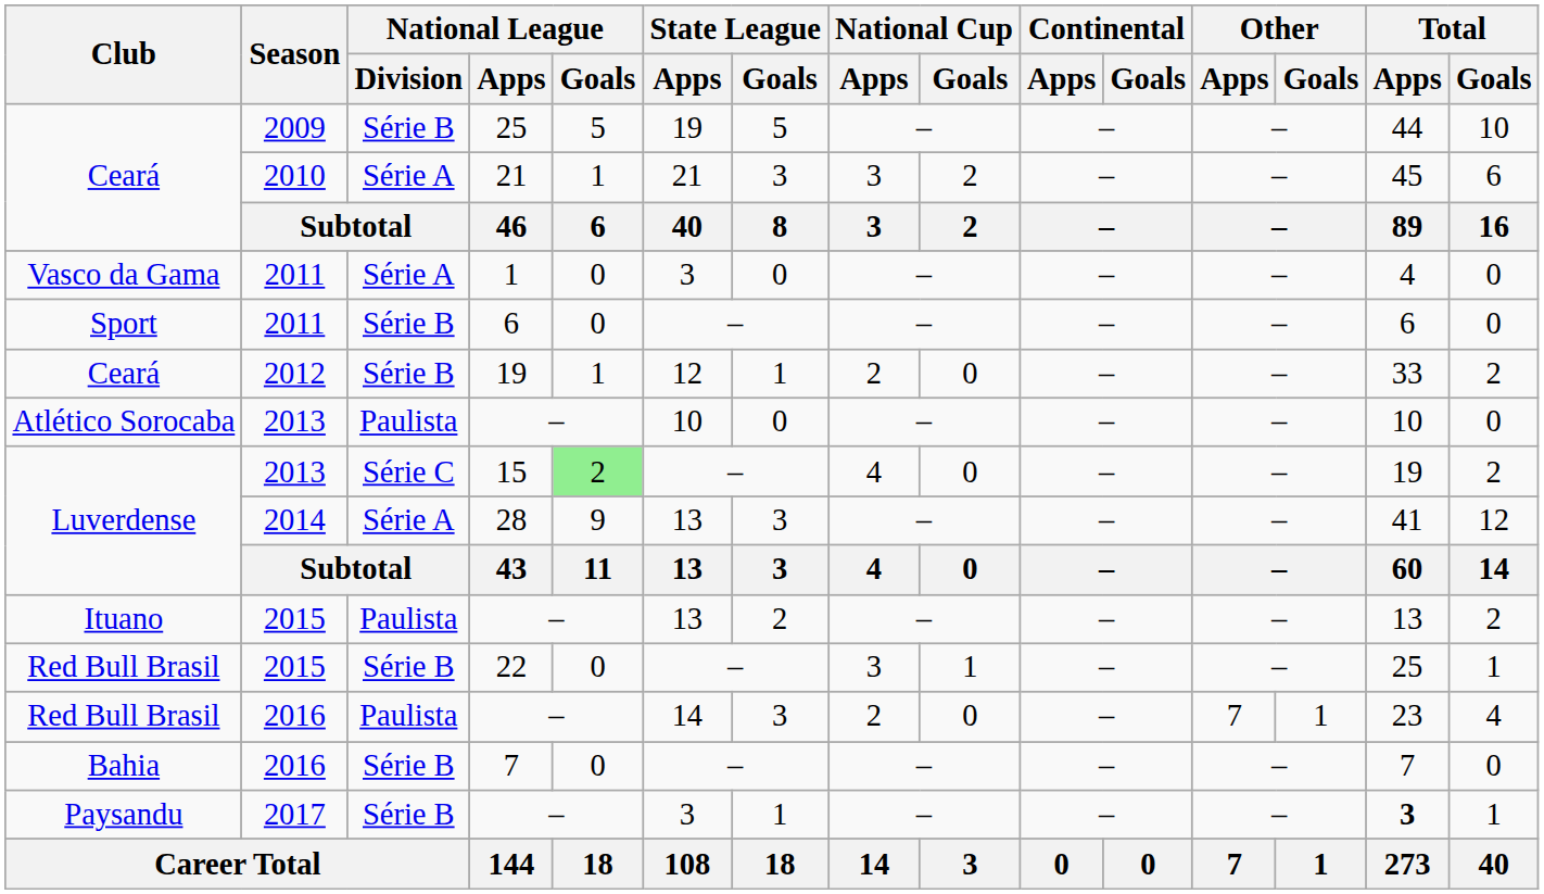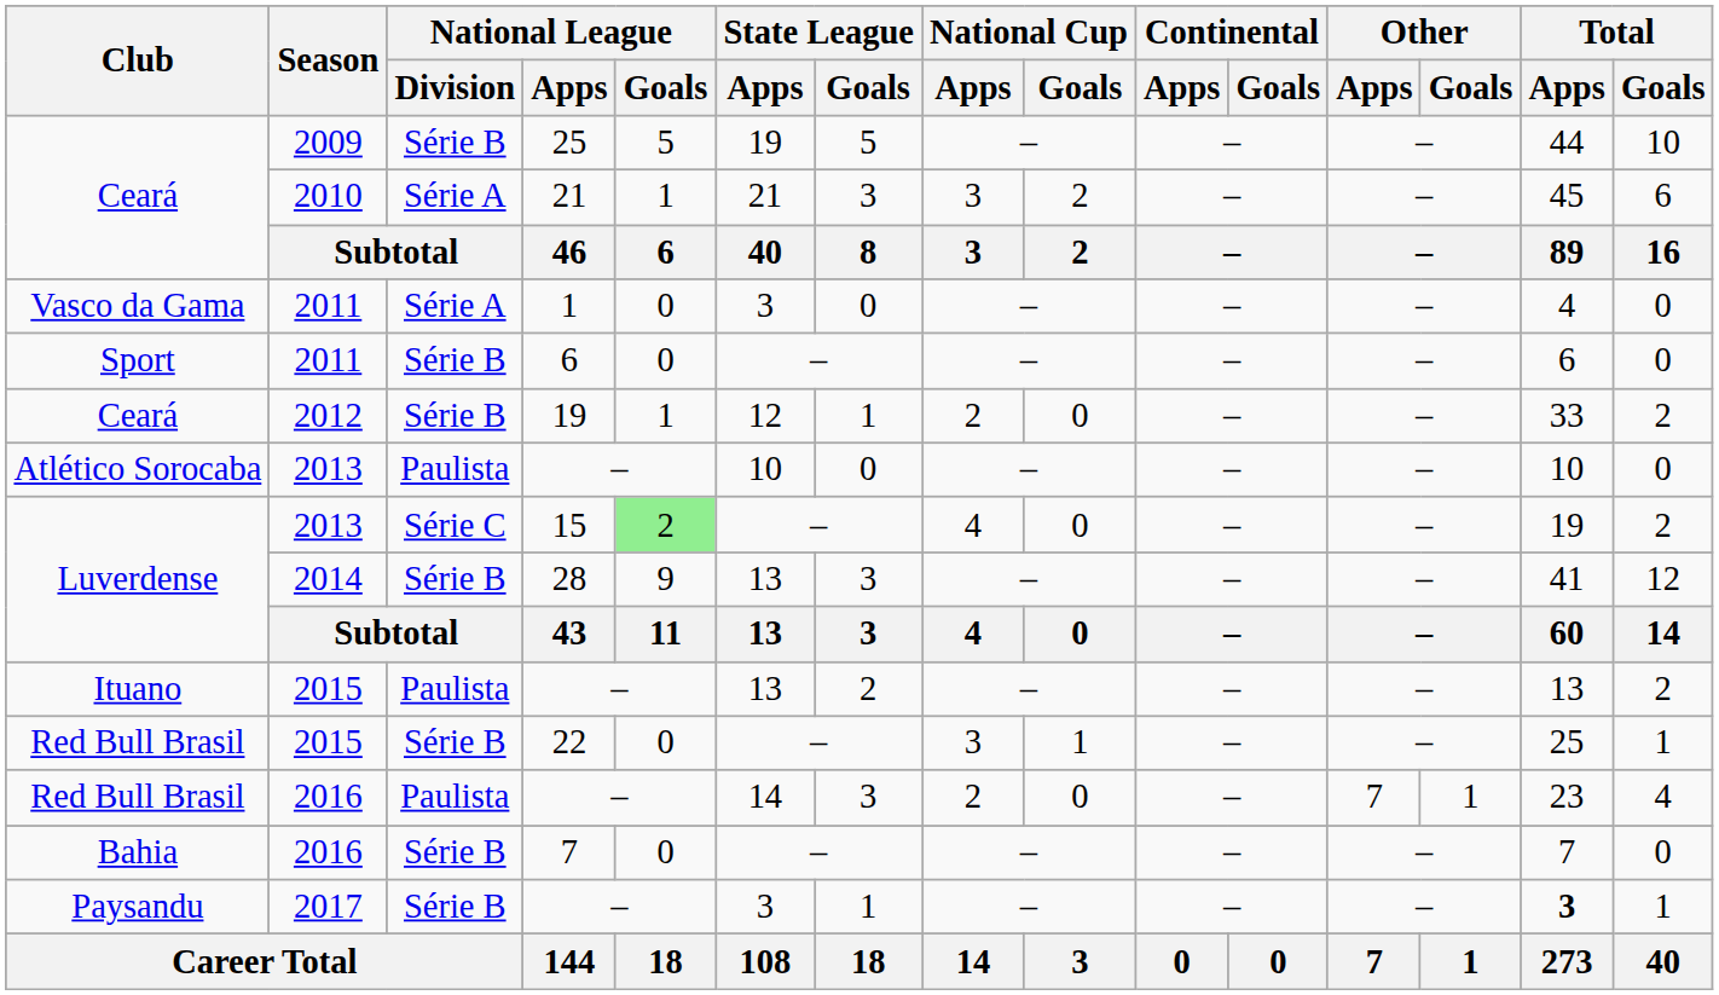 <table class="wikitable" style="text-align: center;">
 <tr>
 <th rowspan="2">Club</th>
 <th rowspan="2">Season</th>
 <th colspan="3">National League</th>
 <th colspan="2">State League</th>
 <th colspan="2">National Cup</th>
 <th colspan="2">Continental</th>
 <th colspan="2">Other</th>
 <th colspan="2">Total</th>
 </tr>
 <tr>
 <th>Division</th>
 <th>Apps</th>
 <th>Goals</th>
 <th>Apps</th>
 <th>Goals</th>
 <th>Apps</th>
 <th>Goals</th>
 <th>Apps</th>
 <th>Goals</th>
 <th>Apps</th>
 <th>Goals</th>
 <th>Apps</th>
 <th>Goals</th>
 </tr>
 <tr>
 <td rowspan="3"><a href='#'>Ceará</a></td>
 <td><a href='#'>2009</a></td>
 <td><a href='#'>Série B</a></td>
 <td>25</td>
 <td>5</td>
 <td>19</td>
 <td>5</td>
 <td colspan=2>–</td>
 <td colspan=2>–</td>
 <td colspan=2>–</td>
 <td>44</td>
 <td>10</td>
 </tr>
 <tr>
 <td><a href='#'>2010</a></td>
 <td><a href='#'>Série A</a></td>
 <td>21</td>
 <td>1</td>
 <td>21</td>
 <td>3</td>
 <td>3</td>
 <td>2</td>
 <td colspan=2>–</td>
 <td colspan=2>–</td>
 <td>45</td>
 <td>6</td>
 </tr>
 <tr>
 <th colspan="2"><strong>Subtotal</strong></th>
 <th>46</th>
 <th>6</th>
 <th>40</th>
 <th>8</th>
 <th>3</th>
 <th>2</th>
 <th colspan=2>–</th>
 <th colspan=2>–</th>
 <th>89</th>
 <th>16</th>
 </tr>
 <tr>
 <td valign="center"><a href='#'>Vasco da Gama</a></td>
 <td><a href='#'>2011</a></td>
 <td><a href='#'>Série A</a></td>
 <td>1</td>
 <td>0</td>
 <td>3</td>
 <td>0</td>
 <td colspan=2>–</td>
 <td colspan=2>–</td>
 <td colspan=2>–</td>
 <td>4</td>
 <td>0</td>
 </tr>
 <tr>
 <td valign="center"><a href='#'>Sport</a></td>
 <td><a href='#'>2011</a></td>
 <td><a href='#'>Série B</a></td>
 <td>6</td>
 <td>0</td>
 <td colspan=2>–</td>
 <td colspan=2>–</td>
 <td colspan=2>–</td>
 <td colspan=2>–</td>
 <td>6</td>
 <td>0</td>
 </tr>
 <tr>
 <td valign="center"><a href='#'>Ceará</a></td>
 <td><a href='#'>2012</a></td>
 <td><a href='#'>Série B</a></td>
 <td>19</td>
 <td>1</td>
 <td>12</td>
 <td>1</td>
 <td>2</td>
 <td>0</td>
 <td colspan=2>–</td>
 <td colspan=2>–</td>
 <td>33</td>
 <td>2</td>
 </tr>
 <tr>
 <td valign="center"><a href='#'>Atlético Sorocaba</a></td>
 <td><a href='#'>2013</a></td>
 <td><a href='#'>Paulista</a></td>
 <td colspan=2>–</td>
 <td>10</td>
 <td>0</td>
 <td colspan=2>–</td>
 <td colspan=2>–</td>
 <td colspan=2>–</td>
 <td>10</td>
 <td>0</td>
 </tr>
 <tr>
 <td rowspan="3"><a href='#'>Luverdense</a></td>
 <td><a href='#'>2013</a></td>
 <td><a href='#'>Série C</a></td>
 <td>15</td>
 <td style="background: lightgreen;">2</td>
 <td colspan=2>–</td>
 <td>4</td>
 <td>0</td>
 <td colspan=2>–</td>
 <td colspan=2>–</td>
 <td>19</td>
 <td>2</td>
 </tr>
 <tr>
 <td><a href='#'>2014</a></td>
-<td><a href='#'>Série A</a></td>
+<td><a href='#'>Série B</a></td>
 <td>28</td>
 <td>9</td>
 <td>13</td>
 <td>3</td>
 <td colspan=2>–</td>
 <td colspan=2>–</td>
 <td colspan=2>–</td>
 <td>41</td>
 <td>12</td>
 </tr>
 <tr>
 <th colspan="2"><strong>Subtotal</strong></th>
 <th>43</th>
 <th>11</th>
 <th>13</th>
 <th>3</th>
 <th>4</th>
 <th>0</th>
 <th colspan=2>–</th>
 <th colspan=2>–</th>
 <th>60</th>
 <th>14</th>
 </tr>
 <tr>
 <td valign="center"><a href='#'>Ituano</a></td>
 <td><a href='#'>2015</a></td>
 <td><a href='#'>Paulista</a></td>
 <td colspan=2>–</td>
 <td>13</td>
 <td>2</td>
 <td colspan=2>–</td>
 <td colspan=2>–</td>
 <td colspan=2>–</td>
 <td>13</td>
 <td>2</td>
 </tr>
 <tr>
 <td valign="center"><a href='#'>Red Bull Brasil</a></td>
 <td><a href='#'>2015</a></td>
 <td><a href='#'>Série B</a></td>
 <td>22</td>
 <td>0</td>
 <td colspan=2>–</td>
 <td>3</td>
 <td>1</td>
 <td colspan=2>–</td>
 <td colspan=2>–</td>
 <td>25</td>
 <td>1</td>
 </tr>
 <tr>
 <td valign="center"><a href='#'>Red Bull Brasil</a></td>
 <td><a href='#'>2016</a></td>
 <td><a href='#'>Paulista</a></td>
 <td colspan=2>–</td>
 <td>14</td>
 <td>3</td>
 <td>2</td>
 <td>0</td>
 <td colspan=2>–</td>
 <td>7</td>
 <td>1</td>
 <td>23</td>
 <td>4</td>
 </tr>
 <tr>
 <td valign="center"><a href='#'>Bahia</a></td>
 <td><a href='#'>2016</a></td>
 <td><a href='#'>Série B</a></td>
 <td>7</td>
 <td>0</td>
 <td colspan=2>–</td>
 <td colspan=2>–</td>
 <td colspan=2>–</td>
 <td colspan=2>–</td>
 <td>7</td>
 <td>0</td>
 </tr>
 <tr>
 <td valign="center"><a href='#'>Paysandu</a></td>
 <td><a href='#'>2017</a></td>
 <td><a href='#'>Série B</a></td>
 <td colspan=2>–</td>
 <td>3</td>
 <td>1</td>
 <td colspan=2>–</td>
 <td colspan=2>–</td>
 <td colspan=2>–</td>
 <td><strong>3</strong></td>
 <td>1</td>
 </tr>
 <tr>
 <th colspan="3"><strong>Career Total</strong></th>
 <th>144</th>
 <th>18</th>
 <th>108</th>
 <th>18</th>
 <th>14</th>
 <th>3</th>
 <th>0</th>
 <th>0</th>
 <th>7</th>
 <th>1</th>
 <th>273</th>
 <th>40</th>
 </tr>
 </table>
